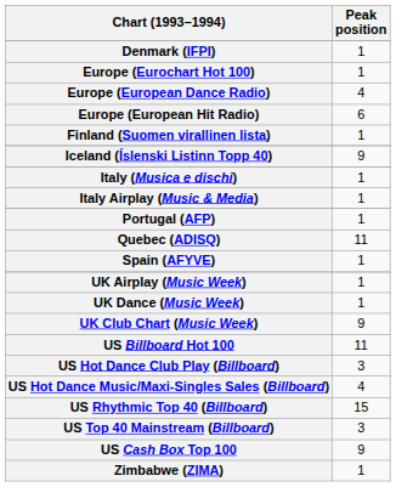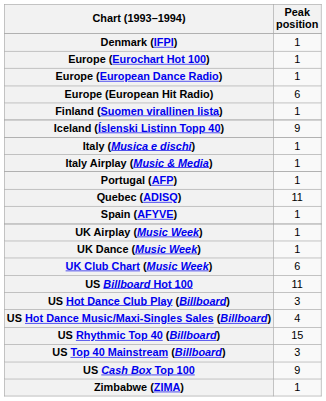 <table class="wikitable sortable plainrowheaders" style="text-align:center">
 <tr>
 <th>Chart (1993–1994)</th>
 <th>Peak<br>position</th>
 </tr>
 <tr>
 </tr>
 <tr>
 </tr>
 <tr>
 </tr>
 <tr>
 </tr>
 <tr>
 </tr>
 <tr>
 <th scope="row">Denmark (<a href='#'>IFPI</a>)</th>
 <td>1</td>
 </tr>
 <tr>
 <th scope="row">Europe (<a href='#'>Eurochart Hot 100</a>)</th>
 <td>1</td>
 </tr>
 <tr>
 <th scope="row">Europe (<a href='#'>European Dance Radio</a>)</th>
-<td>4</td>
+<td>1</td>
 </tr>
 <tr>
 <th scope="row">Europe (European Hit Radio)</th>
 <td>6</td>
 </tr>
 <tr>
 <th scope="row">Finland (<a href='#'>Suomen virallinen lista</a>)</th>
 <td>1</td>
 </tr>
 <tr>
 </tr>
 <tr>
 </tr>
 <tr>
 <th scope="row">Iceland (<a href='#'>Íslenski Listinn Topp 40</a>)</th>
 <td>9</td>
 </tr>
 <tr>
 </tr>
 <tr>
 <th scope="row">Italy (<em><a href='#'>Musica e dischi</a></em>)</th>
 <td>1</td>
 </tr>
 <tr>
 <th scope="row">Italy Airplay (<em><a href='#'>Music & Media</a></em>)</th>
 <td>1</td>
 </tr>
 <tr>
 </tr>
 <tr>
 </tr>
 <tr>
 </tr>
 <tr>
 </tr>
 <tr>
 <th scope="row">Portugal (<a href='#'>AFP</a>)</th>
 <td>1</td>
 </tr>
 <tr>
 <th scope="row">Quebec (<a href='#'>ADISQ</a>)</th>
 <td align="center">11</td>
 </tr>
 <tr>
 <th scope="row">Spain (<a href='#'>AFYVE</a>)</th>
 <td>1</td>
 </tr>
 <tr>
 </tr>
 <tr>
 </tr>
 <tr>
 </tr>
 <tr>
 <th scope="row">UK Airplay (<em><a href='#'>Music Week</a></em>)</th>
 <td>1</td>
 </tr>
 <tr>
 <th scope="row">UK Dance (<em><a href='#'>Music Week</a></em>)</th>
 <td>1</td>
 </tr>
 <tr>
 <th scope="row"><a href='#'>UK Club Chart</a> (<em><a href='#'>Music Week</a></em>)</th>
-<td>9</td>
+<td>6</td>
 </tr>
 <tr>
 <th scope="row">US <a href='#'><em>Billboard</em> Hot 100</a></th>
 <td>11</td>
 </tr>
 <tr>
 <th scope="row">US <a href='#'>Hot Dance Club Play</a> (<em><a href='#'>Billboard</a></em>)</th>
 <td>3</td>
 </tr>
 <tr>
 <th scope="row">US <a href='#'>Hot Dance Music/Maxi-Singles Sales</a> (<em><a href='#'>Billboard</a></em>)</th>
 <td>4</td>
 </tr>
 <tr>
 <th scope="row">US <a href='#'>Rhythmic Top 40</a> (<em><a href='#'>Billboard</a></em>)</th>
 <td>15</td>
 </tr>
 <tr>
 <th scope="row">US <a href='#'>Top 40 Mainstream</a> (<em><a href='#'>Billboard</a></em>)</th>
 <td>3</td>
 </tr>
 <tr>
 <th scope="row">US <a href='#'><em>Cash Box</em> Top 100</a></th>
 <td>9</td>
 </tr>
 <tr>
 <th scope="row">Zimbabwe (<a href='#'>ZIMA</a>)</th>
 <td>1</td>
 </tr>
 </table>
